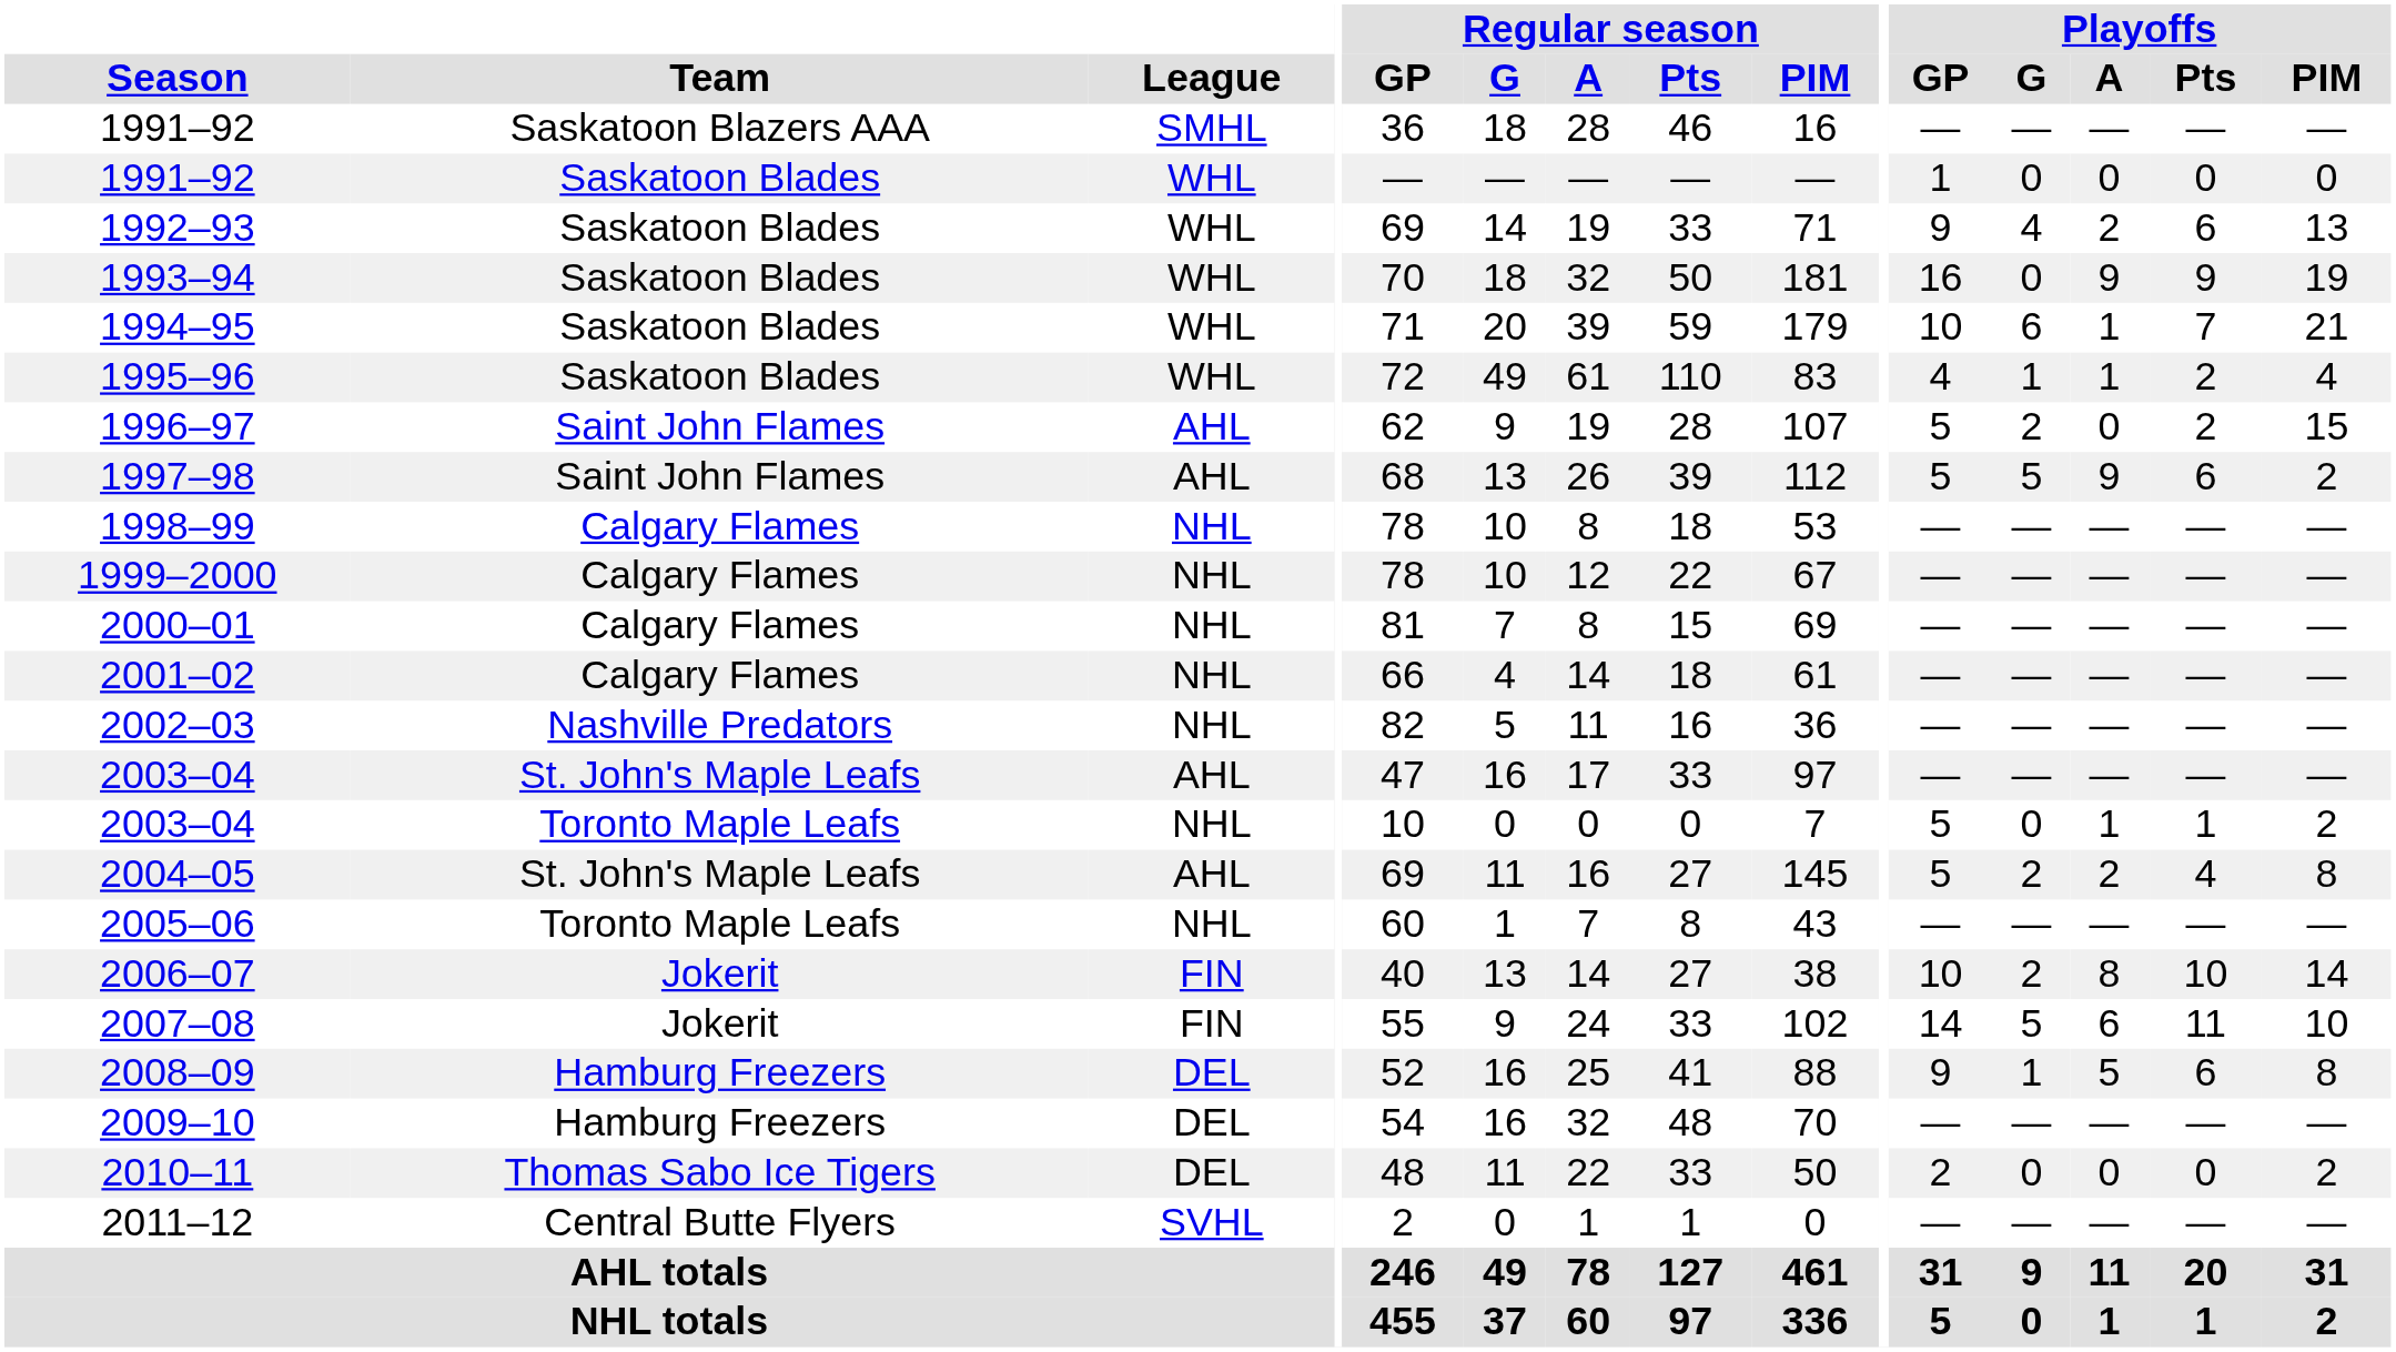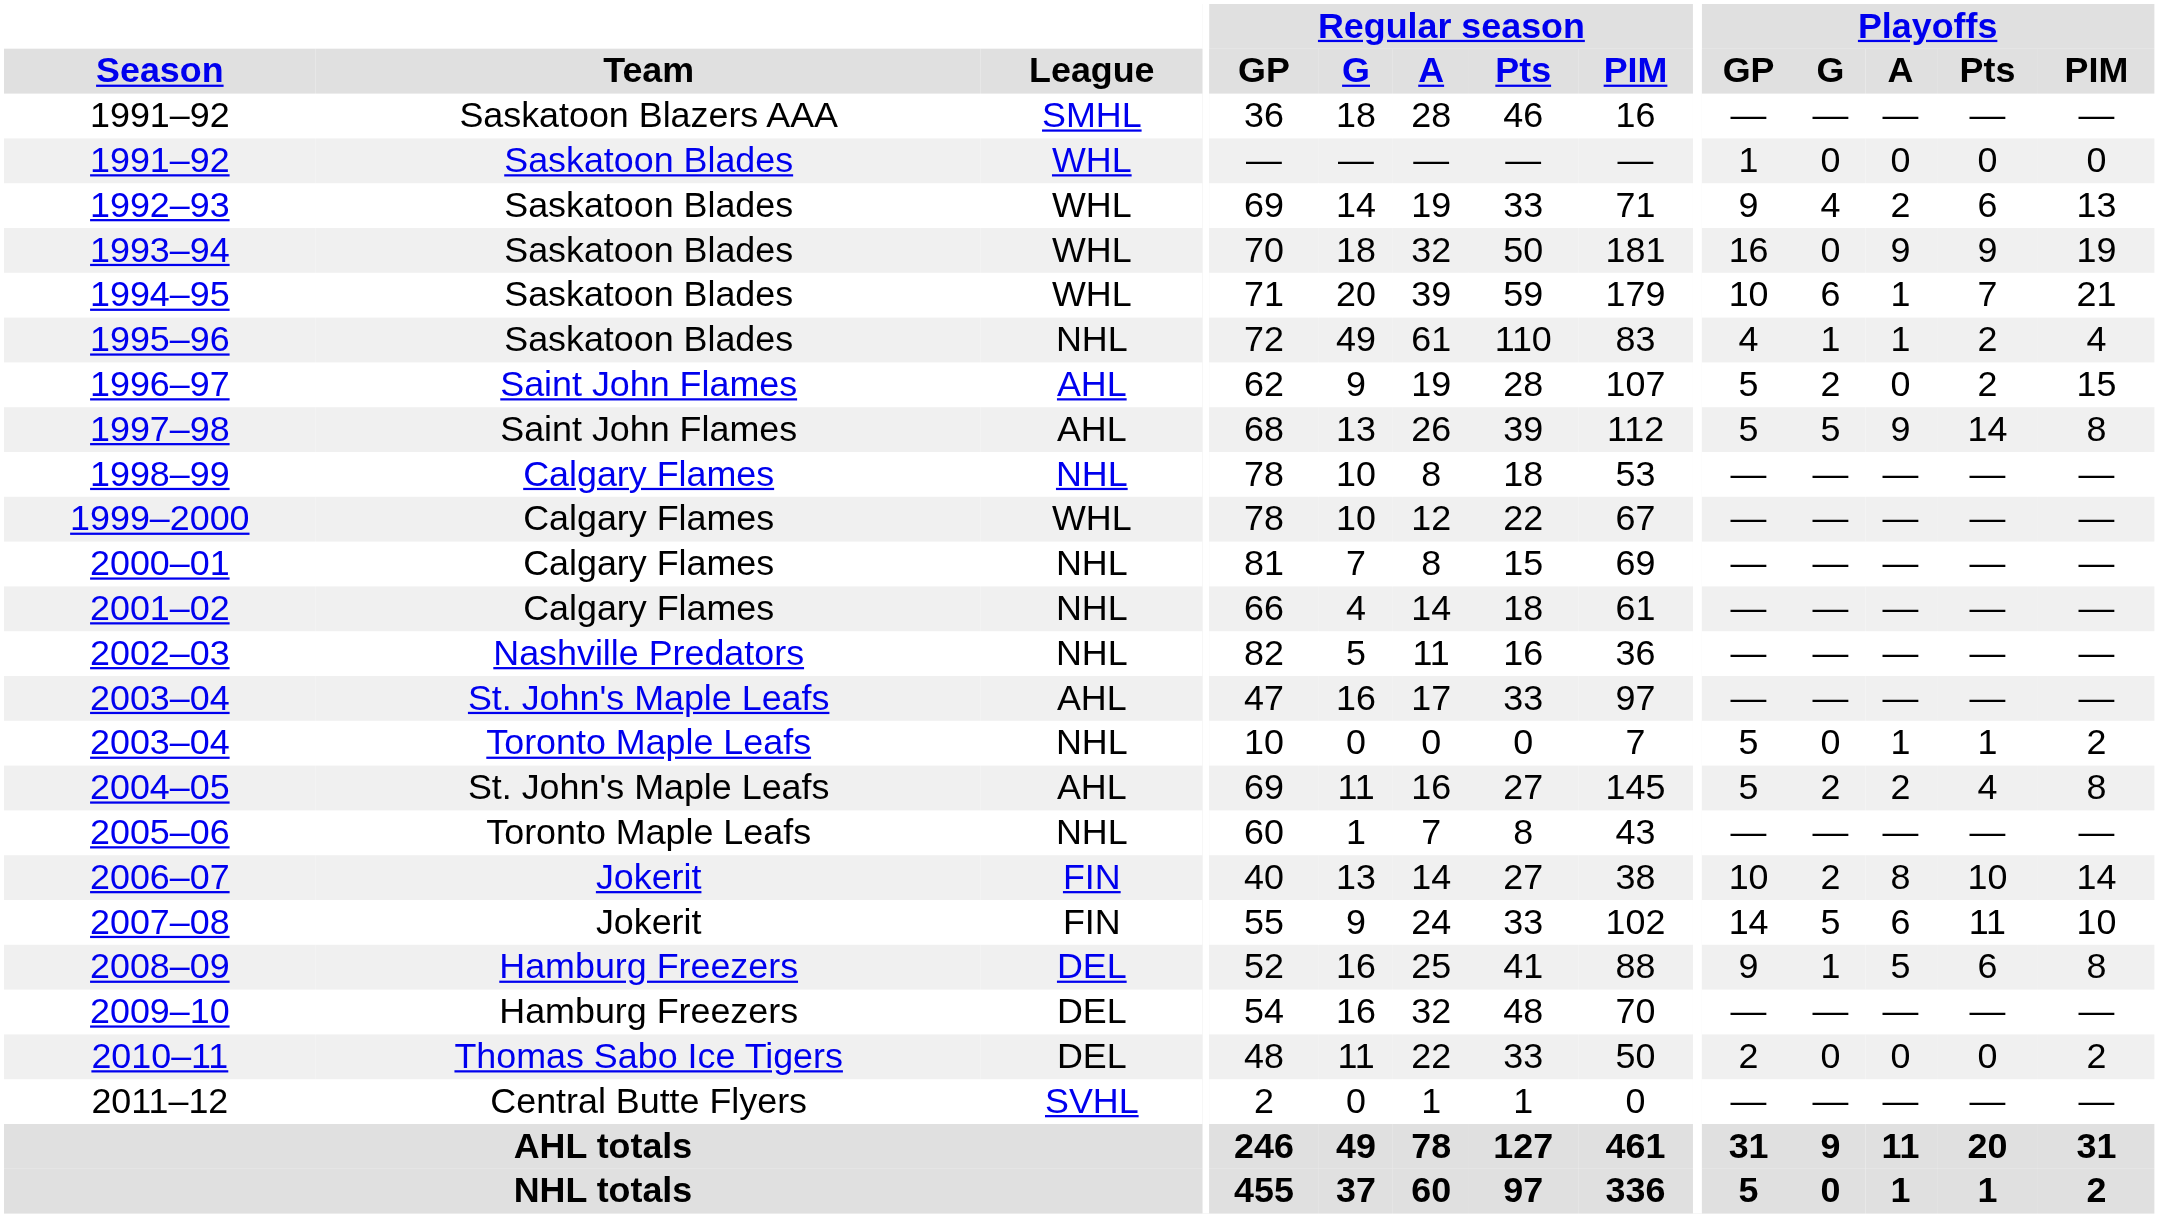 <table border="0" cellpadding="1" cellspacing="0" style="text-align:center; width:60em">
 <tr bgcolor="#e0e0e0">
 <th colspan="3" bgcolor="#ffffff"></th>
 <th rowspan="100" bgcolor="#ffffff"></th>
 <th colspan="5"><a href='#'>Regular season</a></th>
 <th rowspan="100" bgcolor="#ffffff"></th>
 <th colspan="5"><a href='#'>Playoffs</a></th>
 </tr>
 <tr bgcolor="#e0e0e0">
 <th><a href='#'>Season</a></th>
 <th>Team</th>
 <th>League</th>
 <th>GP</th>
 <th><a href='#'>G</a></th>
 <th><a href='#'>A</a></th>
 <th><a href='#'>Pts</a></th>
 <th><a href='#'>PIM</a></th>
 <th>GP</th>
 <th>G</th>
 <th>A</th>
 <th>Pts</th>
 <th>PIM</th>
 </tr>
 <tr>
 <td>1991–92</td>
 <td>Saskatoon Blazers AAA</td>
 <td><a href='#'>SMHL</a></td>
 <td>36</td>
 <td>18</td>
 <td>28</td>
 <td>46</td>
 <td>16</td>
 <td>—</td>
 <td>—</td>
 <td>—</td>
 <td>—</td>
 <td>—</td>
 </tr>
 <tr bgcolor="#f0f0f0">
 <td><a href='#'>1991–92</a></td>
 <td><a href='#'>Saskatoon Blades</a></td>
 <td><a href='#'>WHL</a></td>
 <td>—</td>
 <td>—</td>
 <td>—</td>
 <td>—</td>
 <td>—</td>
 <td>1</td>
 <td>0</td>
 <td>0</td>
 <td>0</td>
 <td>0</td>
 </tr>
 <tr>
 <td><a href='#'>1992–93</a></td>
 <td>Saskatoon Blades</td>
 <td>WHL</td>
 <td>69</td>
 <td>14</td>
 <td>19</td>
 <td>33</td>
 <td>71</td>
 <td>9</td>
 <td>4</td>
 <td>2</td>
 <td>6</td>
 <td>13</td>
 </tr>
 <tr bgcolor="#f0f0f0">
 <td><a href='#'>1993–94</a></td>
 <td>Saskatoon Blades</td>
 <td>WHL</td>
 <td>70</td>
 <td>18</td>
 <td>32</td>
 <td>50</td>
 <td>181</td>
 <td>16</td>
 <td>0</td>
 <td>9</td>
 <td>9</td>
 <td>19</td>
 </tr>
 <tr>
 <td><a href='#'>1994–95</a></td>
 <td>Saskatoon Blades</td>
 <td>WHL</td>
 <td>71</td>
 <td>20</td>
 <td>39</td>
 <td>59</td>
 <td>179</td>
 <td>10</td>
 <td>6</td>
 <td>1</td>
 <td>7</td>
 <td>21</td>
 </tr>
 <tr bgcolor="#f0f0f0">
 <td><a href='#'>1995–96</a></td>
 <td>Saskatoon Blades</td>
-<td>WHL</td>
+<td>NHL</td>
 <td>72</td>
 <td>49</td>
 <td>61</td>
 <td>110</td>
 <td>83</td>
 <td>4</td>
 <td>1</td>
 <td>1</td>
 <td>2</td>
 <td>4</td>
 </tr>
 <tr>
 <td><a href='#'>1996–97</a></td>
 <td><a href='#'>Saint John Flames</a></td>
 <td><a href='#'>AHL</a></td>
 <td>62</td>
 <td>9</td>
 <td>19</td>
 <td>28</td>
 <td>107</td>
 <td>5</td>
 <td>2</td>
 <td>0</td>
 <td>2</td>
 <td>15</td>
 </tr>
 <tr bgcolor="#f0f0f0">
 <td><a href='#'>1997–98</a></td>
 <td>Saint John Flames</td>
 <td>AHL</td>
 <td>68</td>
 <td>13</td>
 <td>26</td>
 <td>39</td>
 <td>112</td>
 <td>5</td>
 <td>5</td>
 <td>9</td>
-<td>6</td>
-<td>2</td>
+<td>14</td>
+<td>8</td>
 </tr>
 <tr>
 <td><a href='#'>1998–99</a></td>
 <td><a href='#'>Calgary Flames</a></td>
 <td><a href='#'>NHL</a></td>
 <td>78</td>
 <td>10</td>
 <td>8</td>
 <td>18</td>
 <td>53</td>
 <td>—</td>
 <td>—</td>
 <td>—</td>
 <td>—</td>
 <td>—</td>
 </tr>
 <tr bgcolor="#f0f0f0">
 <td><a href='#'>1999–2000</a></td>
 <td>Calgary Flames</td>
-<td>NHL</td>
+<td>WHL</td>
 <td>78</td>
 <td>10</td>
 <td>12</td>
 <td>22</td>
 <td>67</td>
 <td>—</td>
 <td>—</td>
 <td>—</td>
 <td>—</td>
 <td>—</td>
 </tr>
 <tr>
 <td><a href='#'>2000–01</a></td>
 <td>Calgary Flames</td>
 <td>NHL</td>
 <td>81</td>
 <td>7</td>
 <td>8</td>
 <td>15</td>
 <td>69</td>
 <td>—</td>
 <td>—</td>
 <td>—</td>
 <td>—</td>
 <td>—</td>
 </tr>
 <tr bgcolor="#f0f0f0">
 <td><a href='#'>2001–02</a></td>
 <td>Calgary Flames</td>
 <td>NHL</td>
 <td>66</td>
 <td>4</td>
 <td>14</td>
 <td>18</td>
 <td>61</td>
 <td>—</td>
 <td>—</td>
 <td>—</td>
 <td>—</td>
 <td>—</td>
 </tr>
 <tr>
 <td><a href='#'>2002–03</a></td>
 <td><a href='#'>Nashville Predators</a></td>
 <td>NHL</td>
 <td>82</td>
 <td>5</td>
 <td>11</td>
 <td>16</td>
 <td>36</td>
 <td>—</td>
 <td>—</td>
 <td>—</td>
 <td>—</td>
 <td>—</td>
 </tr>
 <tr bgcolor="#f0f0f0">
 <td><a href='#'>2003–04</a></td>
 <td><a href='#'>St. John's Maple Leafs</a></td>
 <td>AHL</td>
 <td>47</td>
 <td>16</td>
 <td>17</td>
 <td>33</td>
 <td>97</td>
 <td>—</td>
 <td>—</td>
 <td>—</td>
 <td>—</td>
 <td>—</td>
 </tr>
 <tr>
 <td><a href='#'>2003–04</a></td>
 <td><a href='#'>Toronto Maple Leafs</a></td>
 <td>NHL</td>
 <td>10</td>
 <td>0</td>
 <td>0</td>
 <td>0</td>
 <td>7</td>
 <td>5</td>
 <td>0</td>
 <td>1</td>
 <td>1</td>
 <td>2</td>
 </tr>
 <tr bgcolor="#f0f0f0">
 <td><a href='#'>2004–05</a></td>
 <td>St. John's Maple Leafs</td>
 <td>AHL</td>
 <td>69</td>
 <td>11</td>
 <td>16</td>
 <td>27</td>
 <td>145</td>
 <td>5</td>
 <td>2</td>
 <td>2</td>
 <td>4</td>
 <td>8</td>
 </tr>
 <tr>
 <td><a href='#'>2005–06</a></td>
 <td>Toronto Maple Leafs</td>
 <td>NHL</td>
 <td>60</td>
 <td>1</td>
 <td>7</td>
 <td>8</td>
 <td>43</td>
 <td>—</td>
 <td>—</td>
 <td>—</td>
 <td>—</td>
 <td>—</td>
 </tr>
 <tr bgcolor="#f0f0f0">
 <td><a href='#'>2006–07</a></td>
 <td><a href='#'>Jokerit</a></td>
 <td><a href='#'>FIN</a></td>
 <td>40</td>
 <td>13</td>
 <td>14</td>
 <td>27</td>
 <td>38</td>
 <td>10</td>
 <td>2</td>
 <td>8</td>
 <td>10</td>
 <td>14</td>
 </tr>
 <tr>
 <td><a href='#'>2007–08</a></td>
 <td>Jokerit</td>
 <td>FIN</td>
 <td>55</td>
 <td>9</td>
 <td>24</td>
 <td>33</td>
 <td>102</td>
 <td>14</td>
 <td>5</td>
 <td>6</td>
 <td>11</td>
 <td>10</td>
 </tr>
 <tr bgcolor="#f0f0f0">
 <td><a href='#'>2008–09</a></td>
 <td><a href='#'>Hamburg Freezers</a></td>
 <td><a href='#'>DEL</a></td>
 <td>52</td>
 <td>16</td>
 <td>25</td>
 <td>41</td>
 <td>88</td>
 <td>9</td>
 <td>1</td>
 <td>5</td>
 <td>6</td>
 <td>8</td>
 </tr>
 <tr>
 <td><a href='#'>2009–10</a></td>
 <td>Hamburg Freezers</td>
 <td>DEL</td>
 <td>54</td>
 <td>16</td>
 <td>32</td>
 <td>48</td>
 <td>70</td>
 <td>—</td>
 <td>—</td>
 <td>—</td>
 <td>—</td>
 <td>—</td>
 </tr>
 <tr bgcolor="#f0f0f0">
 <td><a href='#'>2010–11</a></td>
 <td><a href='#'>Thomas Sabo Ice Tigers</a></td>
 <td>DEL</td>
 <td>48</td>
 <td>11</td>
 <td>22</td>
 <td>33</td>
 <td>50</td>
 <td>2</td>
 <td>0</td>
 <td>0</td>
 <td>0</td>
 <td>2</td>
 </tr>
 <tr>
 <td>2011–12</td>
 <td>Central Butte Flyers</td>
 <td><a href='#'>SVHL</a></td>
 <td>2</td>
 <td>0</td>
 <td>1</td>
 <td>1</td>
 <td>0</td>
 <td>—</td>
 <td>—</td>
 <td>—</td>
 <td>—</td>
 <td>—</td>
 </tr>
 <tr bgcolor="#e0e0e0">
 <th colspan="3">AHL totals</th>
 <th>246</th>
 <th>49</th>
 <th>78</th>
 <th>127</th>
 <th>461</th>
 <th>31</th>
 <th>9</th>
 <th>11</th>
 <th>20</th>
 <th>31</th>
 </tr>
 <tr bgcolor="#e0e0e0">
 <th colspan="3">NHL totals</th>
 <th>455</th>
 <th>37</th>
 <th>60</th>
 <th>97</th>
 <th>336</th>
 <th>5</th>
 <th>0</th>
 <th>1</th>
 <th>1</th>
 <th>2</th>
 </tr>
 </table>
